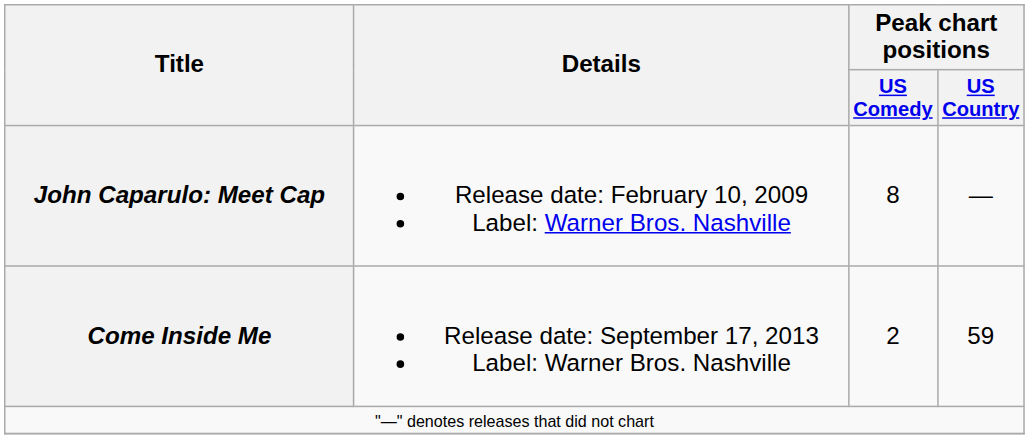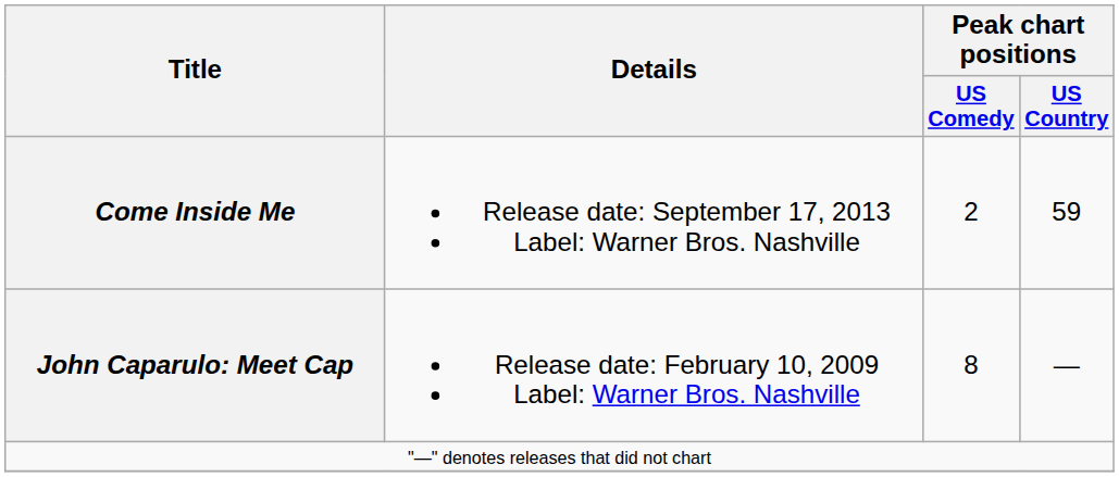 <table class="wikitable plainrowheaders" style="text-align:center;">
 <tr>
 <th rowspan="2" style="width:14em;">Title</th>
 <th rowspan="2" style="width:20em;">Details</th>
 <th colspan="2">Peak chart<br>positions</th>
 </tr>
 <tr style="font-size:smaller;">
 <th width="45"><a href='#'>US Comedy</a></th>
 <th width="45"><a href='#'>US Country</a></th>
 </tr>
 <tr>
+<th scope="row"><em>Come Inside Me</em></th>
+<td><br><ul><li>Release date: September 17, 2013</li><li>Label: Warner Bros. Nashville</li></ul></td>
+<td>2</td>
+<td>59</td>
+</tr>
+<tr>
 <th scope="row"><em>John Caparulo: Meet Cap</em></th>
 <td><br><ul><li>Release date: February 10, 2009</li><li>Label: <a href='#'>Warner Bros. Nashville</a></li></ul></td>
 <td>8</td>
 <td>—</td>
-</tr>
-<tr>
-<th scope="row"><em>Come Inside Me</em></th>
-<td><br><ul><li>Release date: September 17, 2013</li><li>Label: Warner Bros. Nashville</li></ul></td>
-<td>2</td>
-<td>59</td>
 </tr>
 <tr>
 <td colspan="4" style="font-size:8pt">"—" denotes releases that did not chart</td>
 </tr>
 <tr>
 </tr>
 </table>
